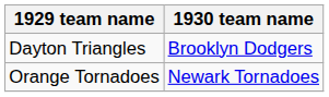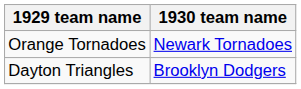 <table class="wikitable">
 <tr>
 <th>1929 team name</th>
 <th>1930 team name</th>
 </tr>
 <tr>
+<td>Orange Tornadoes</td>
+<td><a href='#'>Newark Tornadoes</a></td>
+</tr>
+<tr>
 <td>Dayton Triangles</td>
 <td><a href='#'>Brooklyn Dodgers</a></td>
 </tr>
 <tr>
-<td>Orange Tornadoes</td>
-<td><a href='#'>Newark Tornadoes</a></td>
-</tr>
-<tr>
 </tr>
 </table>
